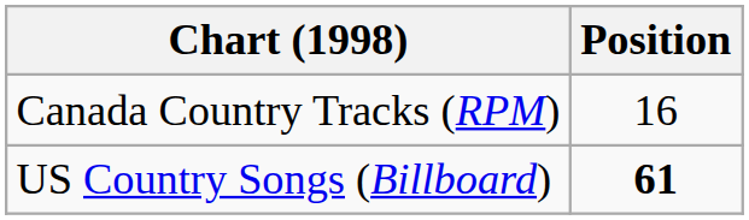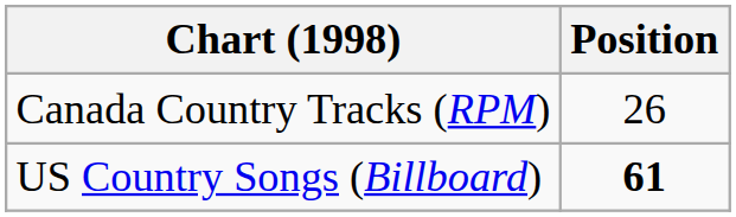 <table class="wikitable sortable">
 <tr>
 <th scope="col">Chart (1998)</th>
 <th scope="col">Position</th>
 </tr>
 <tr>
 <td>Canada Country Tracks (<em><a href='#'>RPM</a></em>)</td>
-<td align="center">16</td>
+<td align="center">26</td>
 </tr>
 <tr>
 <td>US <a href='#'>Country Songs</a> (<em><a href='#'>Billboard</a></em>)</td>
 <td align="center"><strong>61</strong></td>
 </tr>
 </table>
